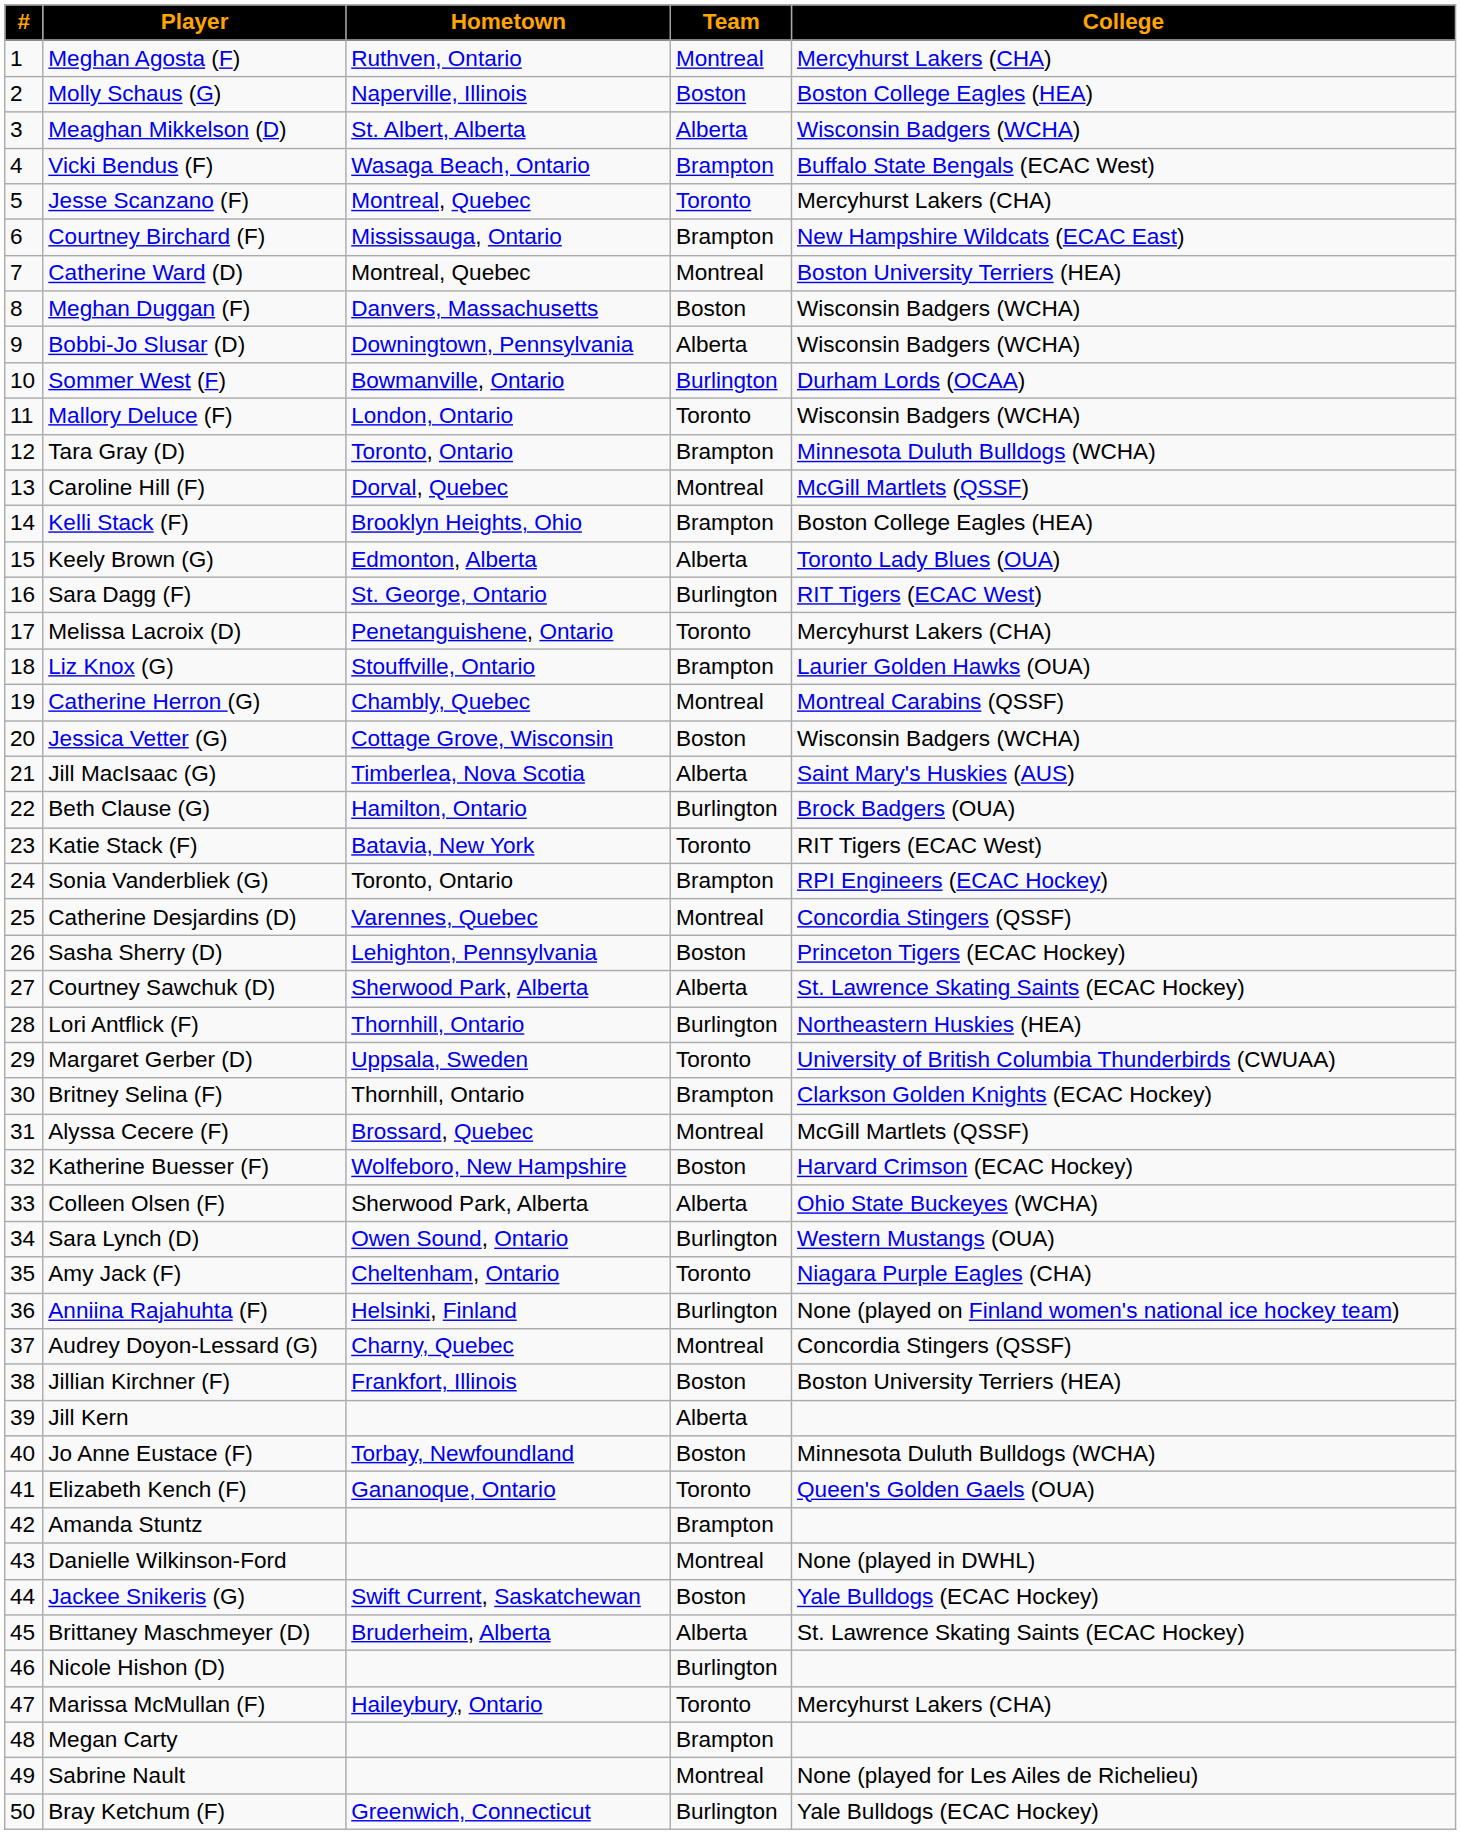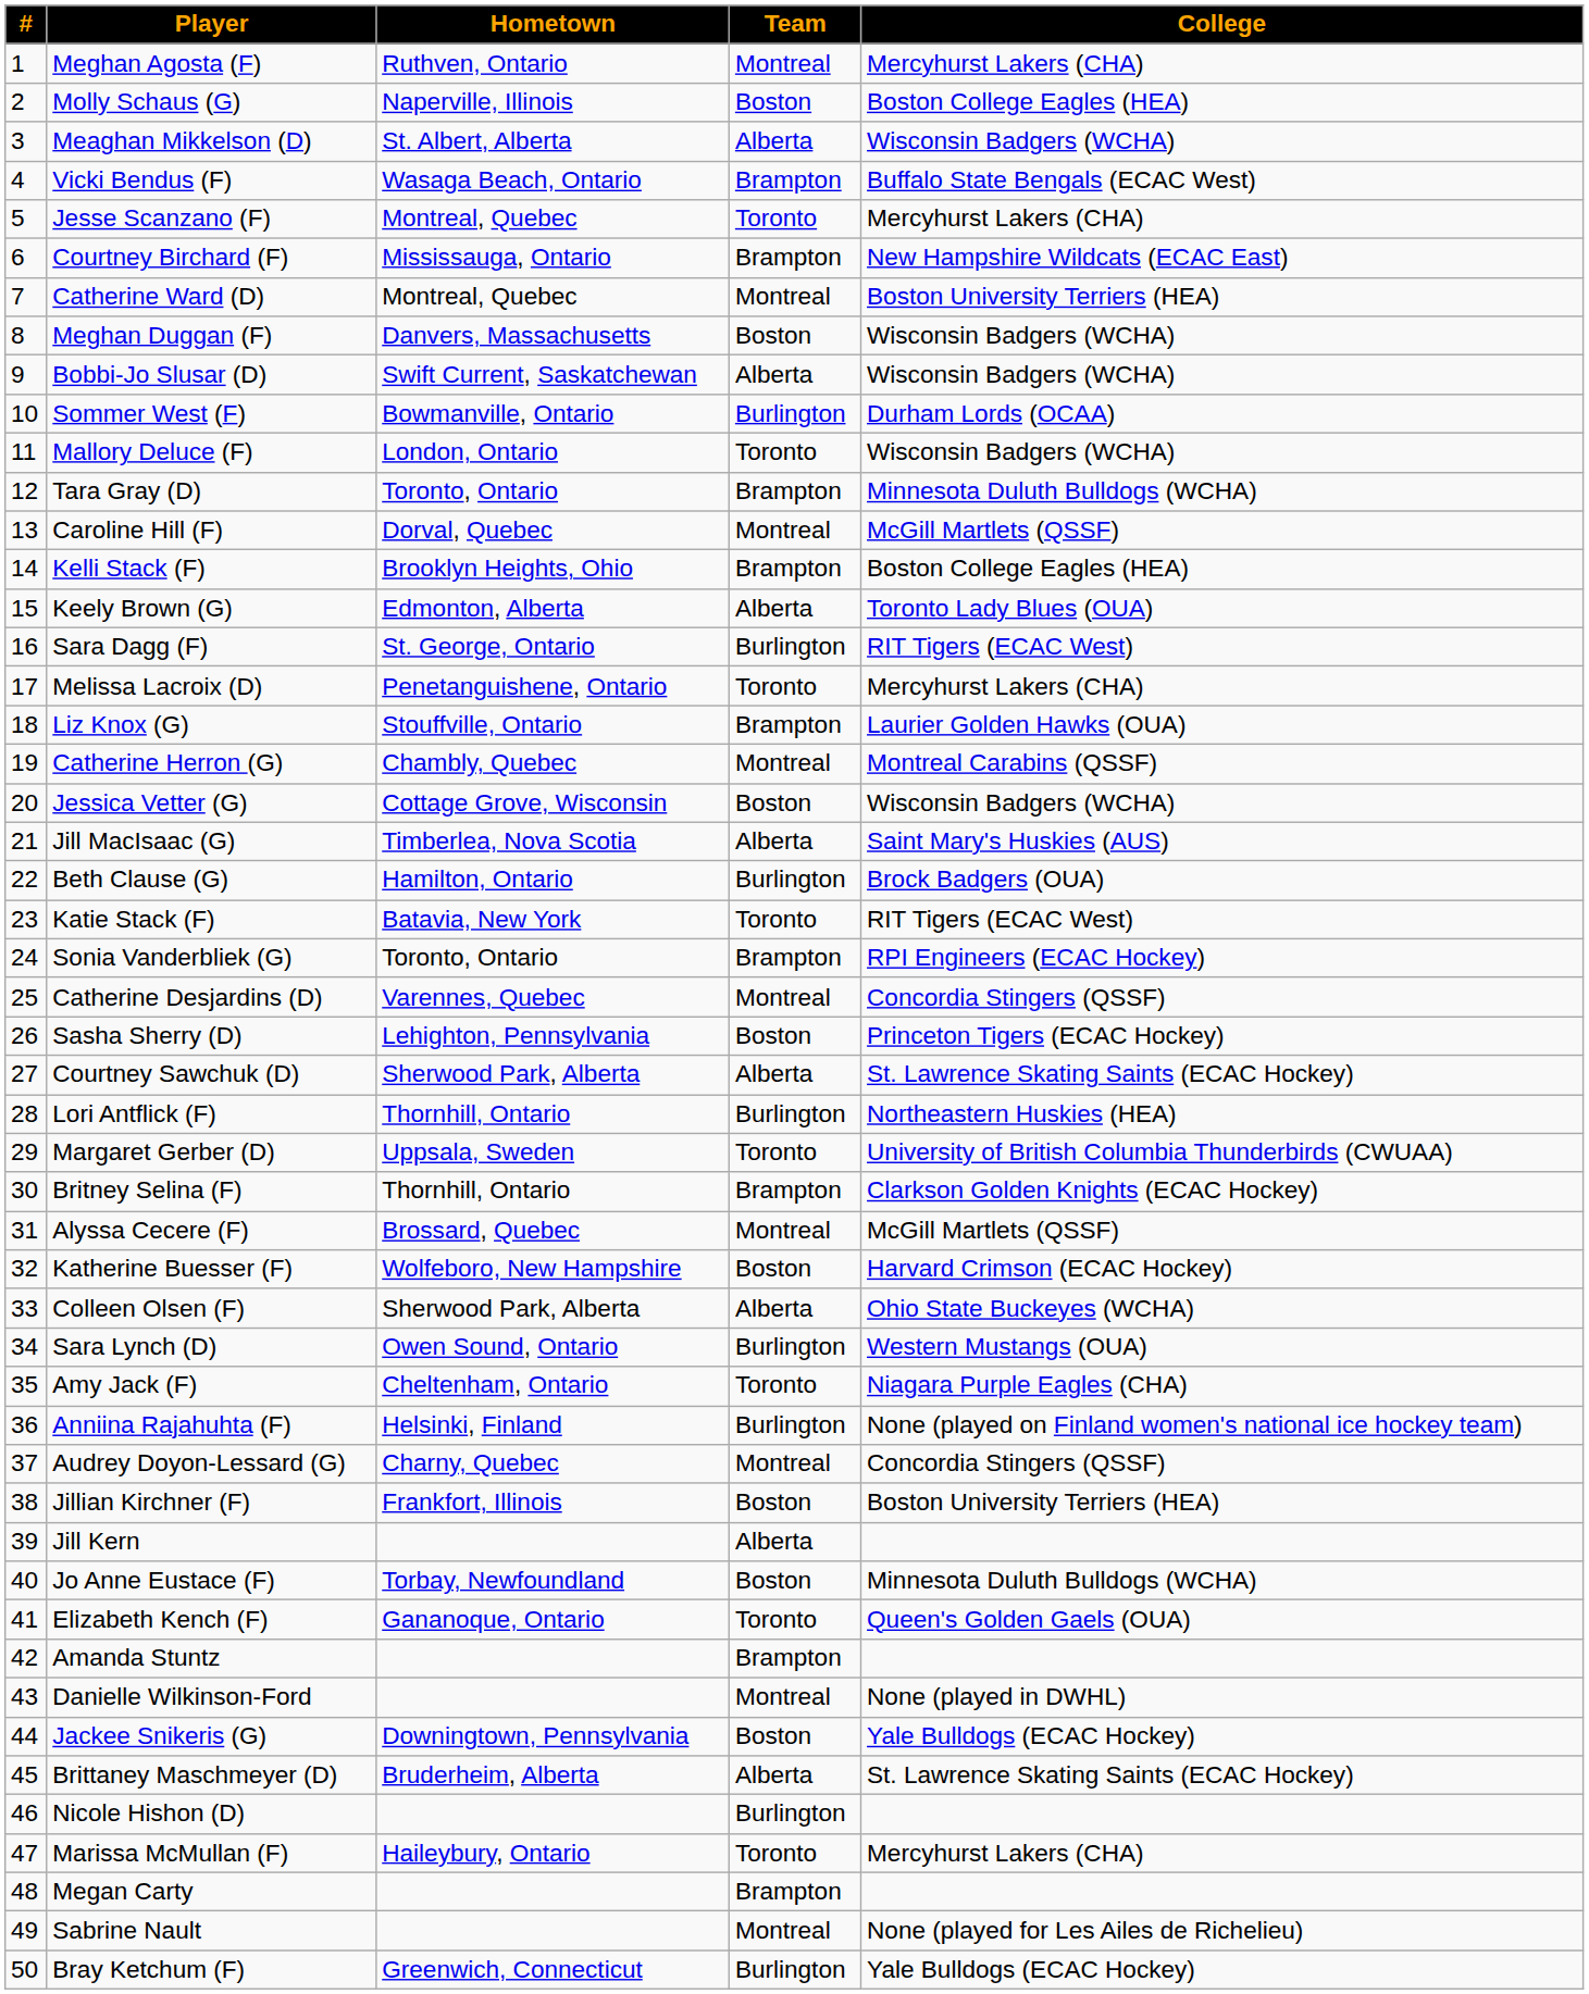 <table class="wikitable" width="65%">
 <tr align="center"  style="background:black;color:orange;">
 <td><strong>#</strong></td>
 <td><strong>Player</strong></td>
 <td><strong>Hometown</strong></td>
 <td><strong>Team</strong></td>
 <td><strong>College</strong></td>
 </tr>
 <tr>
 <td>1</td>
 <td><a href='#'>Meghan Agosta</a> (<a href='#'>F</a>)</td>
 <td> <a href='#'>Ruthven, Ontario</a></td>
 <td><a href='#'>Montreal</a></td>
 <td><a href='#'>Mercyhurst Lakers</a> (<a href='#'>CHA</a>)</td>
 </tr>
 <tr>
 <td>2</td>
 <td><a href='#'>Molly Schaus</a> (<a href='#'>G</a>)</td>
 <td> <a href='#'>Naperville, Illinois</a></td>
 <td><a href='#'>Boston</a></td>
 <td><a href='#'>Boston College Eagles</a> (<a href='#'>HEA</a>)</td>
 </tr>
 <tr>
 <td>3</td>
 <td><a href='#'>Meaghan Mikkelson</a> (<a href='#'>D</a>)</td>
 <td> <a href='#'>St. Albert, Alberta</a></td>
 <td><a href='#'>Alberta</a></td>
 <td><a href='#'>Wisconsin Badgers</a> (<a href='#'>WCHA</a>)</td>
 </tr>
 <tr>
 <td>4</td>
 <td><a href='#'>Vicki Bendus</a> (F)</td>
 <td> <a href='#'>Wasaga Beach, Ontario</a></td>
 <td><a href='#'>Brampton</a></td>
 <td><a href='#'>Buffalo State Bengals</a> (ECAC West)</td>
 </tr>
 <tr>
 <td>5</td>
 <td><a href='#'>Jesse Scanzano</a> (F)</td>
 <td> <a href='#'>Montreal</a>, <a href='#'>Quebec</a></td>
 <td><a href='#'>Toronto</a></td>
 <td>Mercyhurst Lakers (CHA)</td>
 </tr>
 <tr>
 <td>6</td>
 <td><a href='#'>Courtney Birchard</a> (F)</td>
 <td> <a href='#'>Mississauga</a>, <a href='#'>Ontario</a></td>
 <td>Brampton</td>
 <td><a href='#'>New Hampshire Wildcats</a> (<a href='#'>ECAC East</a>)</td>
 </tr>
 <tr>
 <td>7</td>
 <td><a href='#'>Catherine Ward</a> (D)</td>
 <td> Montreal, Quebec</td>
 <td>Montreal</td>
 <td><a href='#'>Boston University Terriers</a> (HEA)</td>
 </tr>
 <tr>
 <td>8</td>
 <td><a href='#'>Meghan Duggan</a> (F)</td>
 <td> <a href='#'>Danvers, Massachusetts</a></td>
 <td>Boston</td>
 <td>Wisconsin Badgers (WCHA)</td>
 </tr>
 <tr>
 <td>9</td>
 <td><a href='#'>Bobbi-Jo Slusar</a> (D)</td>
-<td> <a href='#'>Downingtown, Pennsylvania</a></td>
+<td> <a href='#'>Swift Current</a>, <a href='#'>Saskatchewan</a></td>
 <td>Alberta</td>
 <td>Wisconsin Badgers (WCHA)</td>
 </tr>
 <tr>
 <td>10</td>
 <td><a href='#'>Sommer West</a> (<a href='#'>F</a>)</td>
 <td> <a href='#'>Bowmanville</a>, <a href='#'>Ontario</a></td>
 <td><a href='#'>Burlington</a></td>
 <td><a href='#'>Durham Lords</a> (<a href='#'>OCAA</a>)</td>
 </tr>
 <tr>
 <td>11</td>
 <td><a href='#'>Mallory Deluce</a> (F)</td>
 <td> <a href='#'>London, Ontario</a></td>
 <td>Toronto</td>
 <td>Wisconsin Badgers (WCHA)</td>
 </tr>
 <tr>
 <td>12</td>
 <td>Tara Gray (D)</td>
 <td> <a href='#'>Toronto</a>, <a href='#'>Ontario</a></td>
 <td>Brampton</td>
 <td><a href='#'>Minnesota Duluth Bulldogs</a> (WCHA)</td>
 </tr>
 <tr>
 <td>13</td>
 <td>Caroline Hill (F)</td>
 <td> <a href='#'>Dorval</a>, <a href='#'>Quebec</a></td>
 <td>Montreal</td>
 <td><a href='#'>McGill Martlets</a> (<a href='#'>QSSF</a>)</td>
 </tr>
 <tr>
 <td>14</td>
 <td><a href='#'>Kelli Stack</a> (F)</td>
 <td> <a href='#'>Brooklyn Heights, Ohio</a></td>
 <td>Brampton</td>
 <td>Boston College Eagles (HEA)</td>
 </tr>
 <tr>
 <td>15</td>
 <td>Keely Brown (G)</td>
 <td> <a href='#'>Edmonton</a>, <a href='#'>Alberta</a></td>
 <td>Alberta</td>
 <td><a href='#'>Toronto Lady Blues</a> (<a href='#'>OUA</a>)</td>
 </tr>
 <tr>
 <td>16</td>
 <td>Sara Dagg (F)</td>
 <td> <a href='#'>St. George, Ontario</a></td>
 <td>Burlington</td>
 <td><a href='#'>RIT Tigers</a> (<a href='#'>ECAC West</a>)</td>
 </tr>
 <tr>
 <td>17</td>
 <td>Melissa Lacroix (D)</td>
 <td> <a href='#'>Penetanguishene</a>, <a href='#'>Ontario</a></td>
 <td>Toronto</td>
 <td>Mercyhurst Lakers (CHA)</td>
 </tr>
 <tr>
 <td>18</td>
 <td><a href='#'>Liz Knox</a> (G)</td>
 <td> <a href='#'>Stouffville, Ontario</a></td>
 <td>Brampton</td>
 <td><a href='#'>Laurier Golden Hawks</a> (OUA)</td>
 </tr>
 <tr>
 <td>19</td>
 <td><a href='#'>Catherine Herron </a>(G)</td>
 <td> <a href='#'>Chambly, Quebec</a></td>
 <td>Montreal</td>
 <td><a href='#'>Montreal Carabins</a> (QSSF)</td>
 </tr>
 <tr>
 <td>20</td>
 <td><a href='#'>Jessica Vetter</a> (G)</td>
 <td> <a href='#'>Cottage Grove, Wisconsin</a></td>
 <td>Boston</td>
 <td>Wisconsin Badgers (WCHA)</td>
 </tr>
 <tr>
 <td>21</td>
 <td>Jill MacIsaac (G)</td>
 <td> <a href='#'>Timberlea, Nova Scotia</a></td>
 <td>Alberta</td>
 <td><a href='#'>Saint Mary's Huskies</a> (<a href='#'>AUS</a>)</td>
 </tr>
 <tr>
 <td>22</td>
 <td>Beth Clause (G)</td>
 <td> <a href='#'>Hamilton, Ontario</a></td>
 <td>Burlington</td>
 <td><a href='#'>Brock Badgers</a> (OUA)</td>
 </tr>
 <tr>
 <td>23</td>
 <td>Katie Stack (F)</td>
 <td> <a href='#'>Batavia, New York</a></td>
 <td>Toronto</td>
 <td>RIT Tigers (ECAC West)</td>
 </tr>
 <tr>
 <td>24</td>
 <td>Sonia Vanderbliek (G)</td>
 <td> Toronto, Ontario</td>
 <td>Brampton</td>
 <td><a href='#'>RPI Engineers</a> (<a href='#'>ECAC Hockey</a>)</td>
 </tr>
 <tr>
 <td>25</td>
 <td>Catherine Desjardins (D)</td>
 <td> <a href='#'>Varennes, Quebec</a></td>
 <td>Montreal</td>
 <td><a href='#'>Concordia Stingers</a> (QSSF)</td>
 </tr>
 <tr>
 <td>26</td>
 <td>Sasha Sherry (D)</td>
 <td> <a href='#'>Lehighton, Pennsylvania</a></td>
 <td>Boston</td>
 <td><a href='#'>Princeton Tigers</a> (ECAC Hockey)</td>
 </tr>
 <tr>
 <td>27</td>
 <td>Courtney Sawchuk (D)</td>
 <td> <a href='#'>Sherwood Park</a>, <a href='#'>Alberta</a></td>
 <td>Alberta</td>
 <td><a href='#'>St. Lawrence Skating Saints</a> (ECAC Hockey)</td>
 </tr>
 <tr>
 <td>28</td>
 <td>Lori Antflick (F)</td>
 <td> <a href='#'>Thornhill, Ontario</a></td>
 <td>Burlington</td>
 <td><a href='#'>Northeastern Huskies</a> (HEA)</td>
 </tr>
 <tr>
 <td>29</td>
 <td>Margaret Gerber (D)</td>
 <td> <a href='#'>Uppsala, Sweden</a></td>
 <td>Toronto</td>
 <td><a href='#'>University of British Columbia Thunderbirds</a> (CWUAA)</td>
 </tr>
 <tr>
 <td>30</td>
 <td>Britney Selina (F)</td>
 <td> Thornhill, Ontario</td>
 <td>Brampton</td>
 <td><a href='#'>Clarkson Golden Knights</a> (ECAC Hockey)</td>
 </tr>
 <tr>
 <td>31</td>
 <td>Alyssa Cecere (F)</td>
 <td> <a href='#'>Brossard</a>, <a href='#'>Quebec</a></td>
 <td>Montreal</td>
 <td>McGill Martlets (QSSF)</td>
 </tr>
 <tr>
 <td>32</td>
 <td>Katherine Buesser (F)</td>
 <td> <a href='#'>Wolfeboro, New Hampshire</a></td>
 <td>Boston</td>
 <td><a href='#'>Harvard Crimson</a> (ECAC Hockey)</td>
 </tr>
 <tr>
 <td>33</td>
 <td>Colleen Olsen (F)</td>
 <td> Sherwood Park, Alberta</td>
 <td>Alberta</td>
 <td><a href='#'>Ohio State Buckeyes</a> (WCHA)</td>
 </tr>
 <tr>
 <td>34</td>
 <td>Sara Lynch (D)</td>
 <td> <a href='#'>Owen Sound</a>, <a href='#'>Ontario</a></td>
 <td>Burlington</td>
 <td><a href='#'>Western Mustangs</a> (OUA)</td>
 </tr>
 <tr>
 <td>35</td>
 <td>Amy Jack (F)</td>
 <td> <a href='#'>Cheltenham</a>, <a href='#'>Ontario</a></td>
 <td>Toronto</td>
 <td><a href='#'>Niagara Purple Eagles</a> (CHA)</td>
 </tr>
 <tr>
 <td>36</td>
 <td><a href='#'>Anniina Rajahuhta</a> (F)</td>
 <td> <a href='#'>Helsinki</a>, <a href='#'>Finland</a></td>
 <td>Burlington</td>
 <td>None (played on <a href='#'>Finland women's national ice hockey team</a>)</td>
 </tr>
 <tr>
 <td>37</td>
 <td>Audrey Doyon-Lessard (G)</td>
 <td> <a href='#'>Charny, Quebec</a></td>
 <td>Montreal</td>
 <td>Concordia Stingers (QSSF)</td>
 </tr>
 <tr>
 <td>38</td>
 <td>Jillian Kirchner (F)</td>
 <td> <a href='#'>Frankfort, Illinois</a></td>
 <td>Boston</td>
 <td>Boston University Terriers (HEA)</td>
 </tr>
 <tr>
 <td>39</td>
 <td>Jill Kern</td>
 <td></td>
 <td>Alberta</td>
 <td></td>
 </tr>
 <tr>
 <td>40</td>
 <td>Jo Anne Eustace (F)</td>
 <td> <a href='#'>Torbay, Newfoundland</a></td>
 <td>Boston</td>
 <td>Minnesota Duluth Bulldogs (WCHA)</td>
 </tr>
 <tr>
 <td>41</td>
 <td>Elizabeth Kench (F)</td>
 <td> <a href='#'>Gananoque, Ontario</a></td>
 <td>Toronto</td>
 <td><a href='#'>Queen's Golden Gaels</a> (OUA)</td>
 </tr>
 <tr>
 <td>42</td>
 <td>Amanda Stuntz</td>
 <td></td>
 <td>Brampton</td>
 <td></td>
 </tr>
 <tr>
 <td>43</td>
 <td>Danielle Wilkinson-Ford</td>
 <td></td>
 <td>Montreal</td>
 <td>None (played in DWHL)</td>
 </tr>
 <tr>
 <td>44</td>
 <td><a href='#'>Jackee Snikeris</a> (G)</td>
-<td> <a href='#'>Swift Current</a>, <a href='#'>Saskatchewan</a></td>
+<td> <a href='#'>Downingtown, Pennsylvania</a></td>
 <td>Boston</td>
 <td><a href='#'>Yale Bulldogs</a> (ECAC Hockey)</td>
 </tr>
 <tr>
 <td>45</td>
 <td>Brittaney Maschmeyer (D)</td>
 <td> <a href='#'>Bruderheim</a>, <a href='#'>Alberta</a></td>
 <td>Alberta</td>
 <td>St. Lawrence Skating Saints (ECAC Hockey)</td>
 </tr>
 <tr>
 <td>46</td>
 <td>Nicole Hishon (D)</td>
 <td></td>
 <td>Burlington</td>
 <td></td>
 </tr>
 <tr>
 <td>47</td>
 <td>Marissa McMullan (F)</td>
 <td> <a href='#'>Haileybury</a>, <a href='#'>Ontario</a></td>
 <td>Toronto</td>
 <td>Mercyhurst Lakers (CHA)</td>
 </tr>
 <tr>
 <td>48</td>
 <td>Megan Carty</td>
 <td></td>
 <td>Brampton</td>
 <td></td>
 </tr>
 <tr>
 <td>49</td>
 <td>Sabrine Nault</td>
 <td></td>
 <td>Montreal</td>
 <td>None (played for Les Ailes de Richelieu)</td>
 </tr>
 <tr>
 <td>50</td>
 <td>Bray Ketchum (F)</td>
 <td> <a href='#'>Greenwich, Connecticut</a></td>
 <td>Burlington</td>
 <td>Yale Bulldogs (ECAC Hockey)</td>
 </tr>
 </table>
